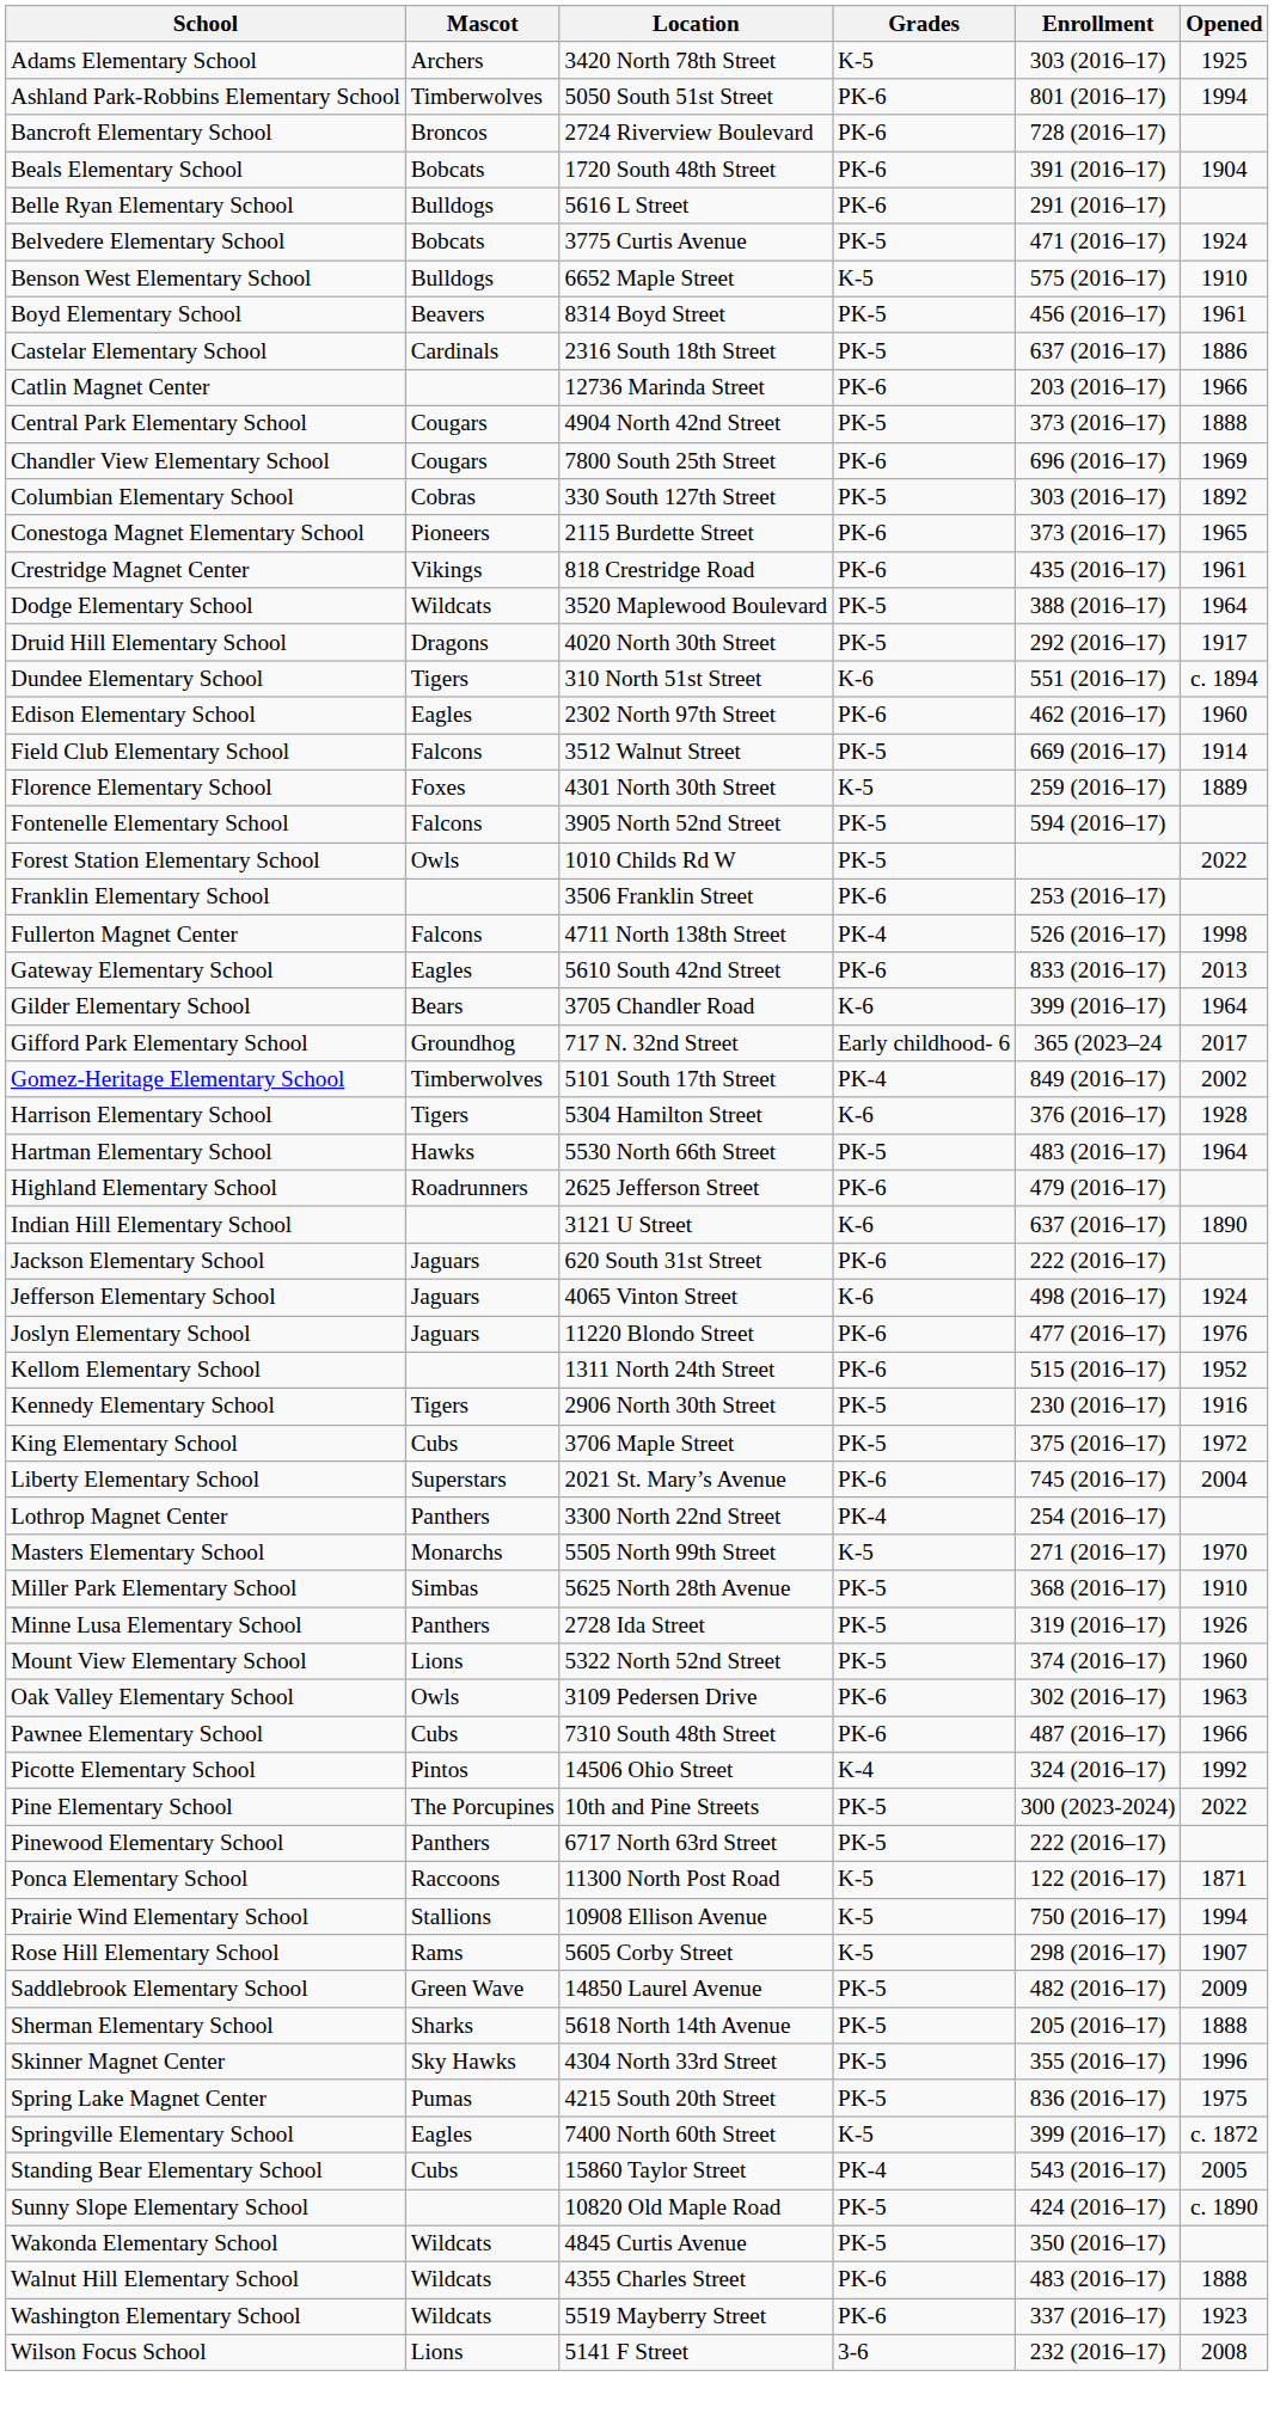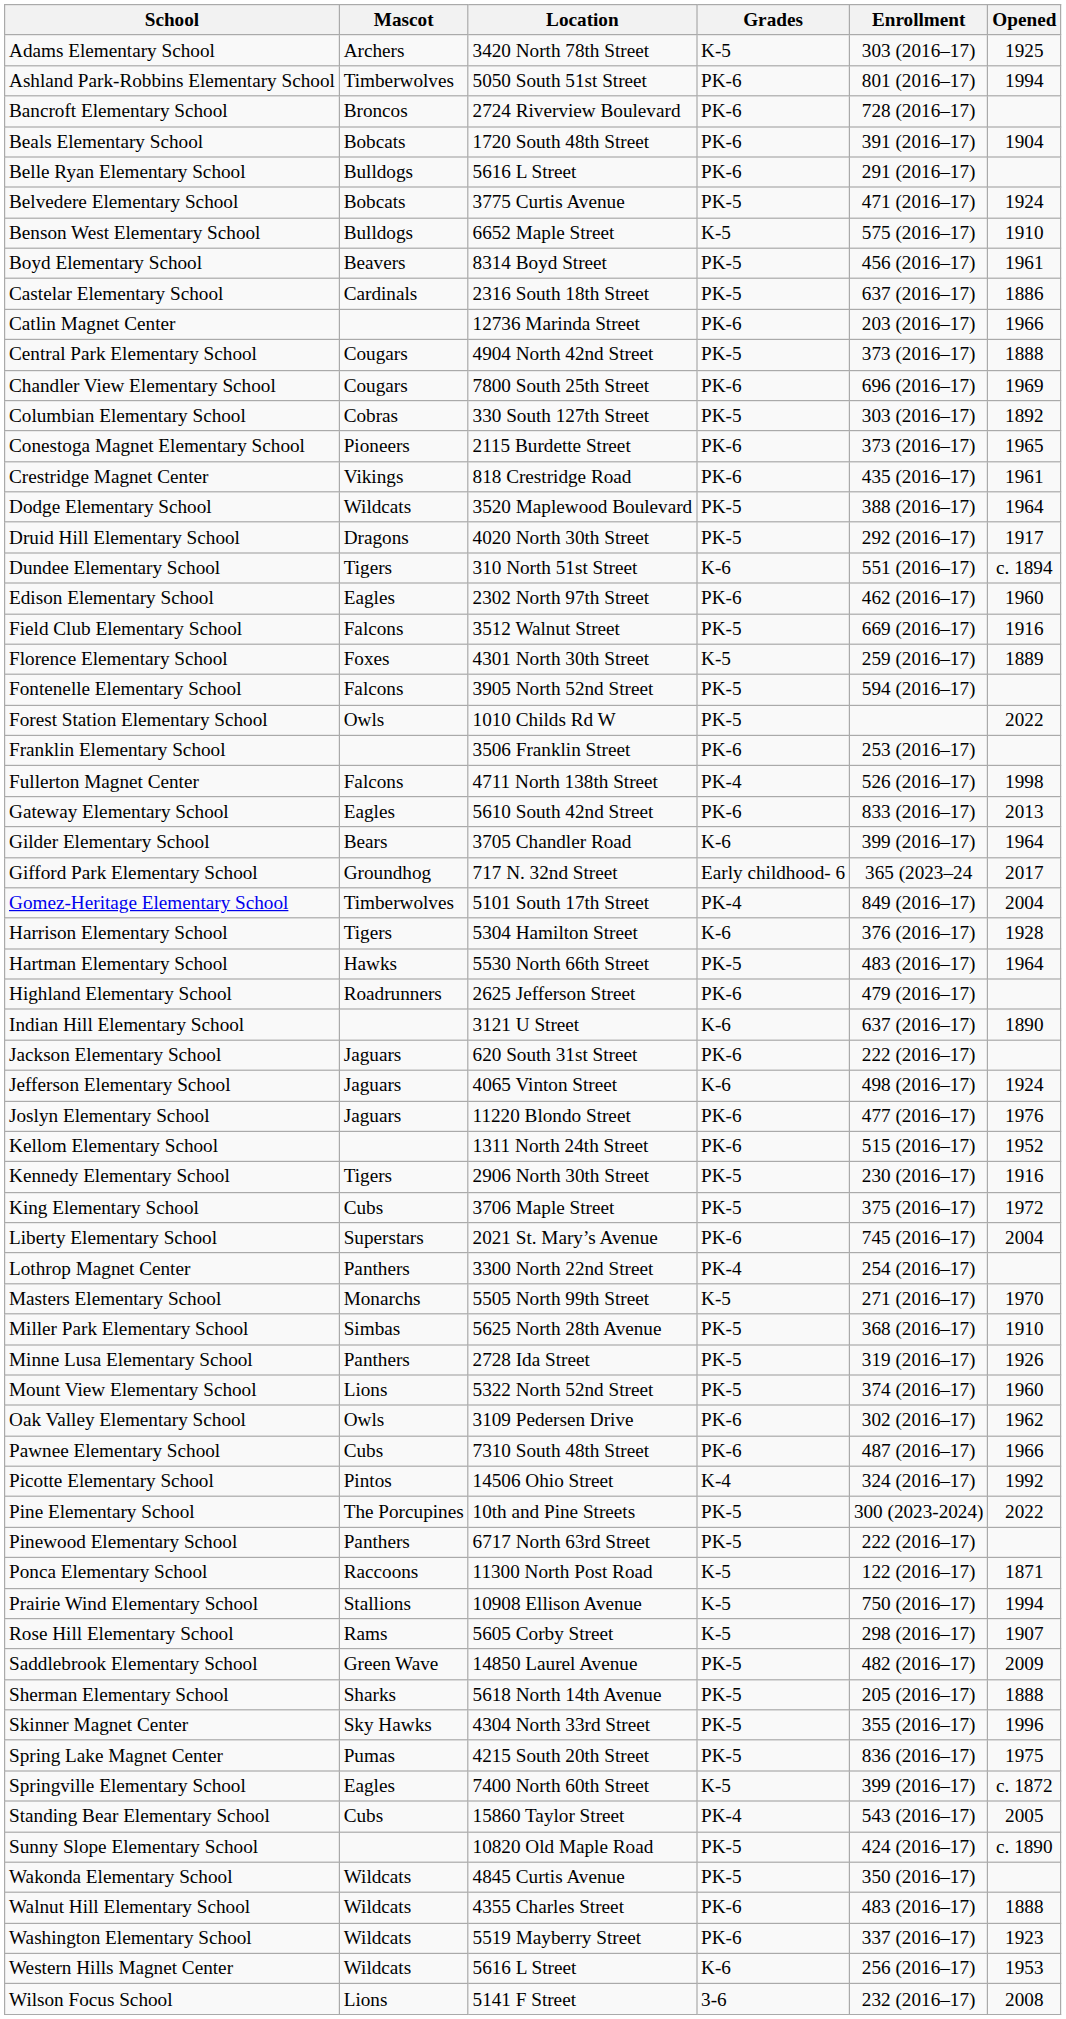 <table class="wikitable sortable">
 <tr>
 <th><strong>School</strong></th>
 <th><strong>Mascot</strong></th>
 <th><strong>Location</strong></th>
 <th><strong>Grades</strong></th>
 <th><strong>Enrollment</strong></th>
 <th><strong>Opened</strong></th>
 </tr>
 <tr>
 <td>Adams Elementary School</td>
 <td>Archers</td>
 <td>3420 North 78th Street</td>
 <td>K-5</td>
 <td align=center>303 (2016–17)</td>
 <td align=center>1925</td>
 </tr>
 <tr>
 <td>Ashland Park-Robbins Elementary School</td>
 <td>Timberwolves</td>
 <td>5050 South 51st Street</td>
 <td>PK-6</td>
 <td align=center>801 (2016–17)</td>
 <td align=center>1994</td>
 </tr>
 <tr>
 <td>Bancroft Elementary School</td>
 <td>Broncos</td>
 <td>2724 Riverview Boulevard</td>
 <td>PK-6</td>
 <td align=center>728 (2016–17)</td>
 <td align=center></td>
 </tr>
 <tr>
 <td>Beals Elementary School</td>
 <td>Bobcats</td>
 <td>1720 South 48th Street</td>
 <td>PK-6</td>
 <td align=center>391 (2016–17)</td>
 <td align=center>1904</td>
 </tr>
 <tr>
 <td>Belle Ryan Elementary School</td>
 <td>Bulldogs</td>
 <td>5616 L Street</td>
 <td>PK-6</td>
 <td align=center>291 (2016–17)</td>
 <td align=center></td>
 </tr>
 <tr>
 <td>Belvedere Elementary School</td>
 <td>Bobcats</td>
 <td>3775 Curtis Avenue</td>
 <td>PK-5</td>
 <td align=center>471 (2016–17)</td>
 <td align=center>1924</td>
 </tr>
 <tr>
 <td>Benson West Elementary School</td>
 <td>Bulldogs</td>
 <td>6652 Maple Street</td>
 <td>K-5</td>
 <td align=center>575 (2016–17)</td>
 <td align=center>1910</td>
 </tr>
 <tr>
 <td>Boyd Elementary School</td>
 <td>Beavers</td>
 <td>8314 Boyd Street</td>
 <td>PK-5</td>
 <td align=center>456 (2016–17)</td>
 <td align=center>1961</td>
 </tr>
 <tr>
 <td>Castelar Elementary School</td>
 <td>Cardinals</td>
 <td>2316 South 18th Street</td>
 <td>PK-5</td>
 <td align=center>637 (2016–17)</td>
 <td align=center>1886</td>
 </tr>
 <tr>
 <td>Catlin Magnet Center</td>
 <td></td>
 <td>12736 Marinda Street</td>
 <td>PK-6</td>
 <td align=center>203 (2016–17)</td>
 <td align=center>1966</td>
 </tr>
 <tr>
 <td>Central Park Elementary School</td>
 <td>Cougars</td>
 <td>4904 North 42nd Street</td>
 <td>PK-5</td>
 <td align=center>373 (2016–17)</td>
 <td align=center>1888</td>
 </tr>
 <tr>
 <td>Chandler View Elementary School</td>
 <td>Cougars</td>
 <td>7800 South 25th Street</td>
 <td>PK-6</td>
 <td align=center>696 (2016–17)</td>
 <td align=center>1969</td>
 </tr>
 <tr>
 <td>Columbian Elementary School</td>
 <td>Cobras</td>
 <td>330 South 127th Street</td>
 <td>PK-5</td>
 <td align=center>303 (2016–17)</td>
 <td align=center>1892</td>
 </tr>
 <tr>
 <td>Conestoga Magnet Elementary School</td>
 <td>Pioneers</td>
 <td>2115 Burdette Street</td>
 <td>PK-6</td>
 <td align=center>373 (2016–17)</td>
 <td align=center>1965</td>
 </tr>
 <tr>
 <td>Crestridge Magnet Center</td>
 <td>Vikings</td>
 <td>818 Crestridge Road</td>
 <td>PK-6</td>
 <td align=center>435 (2016–17)</td>
 <td align=center>1961</td>
 </tr>
 <tr>
 <td>Dodge Elementary School</td>
 <td>Wildcats</td>
 <td>3520 Maplewood Boulevard</td>
 <td>PK-5</td>
 <td align=center>388 (2016–17)</td>
 <td align=center>1964</td>
 </tr>
 <tr>
 <td>Druid Hill Elementary School</td>
 <td>Dragons</td>
 <td>4020 North 30th Street</td>
 <td>PK-5</td>
 <td align=center>292 (2016–17)</td>
 <td align=center>1917</td>
 </tr>
 <tr>
 <td>Dundee Elementary School</td>
 <td>Tigers</td>
 <td>310 North 51st Street</td>
 <td>K-6</td>
 <td align=center>551 (2016–17)</td>
 <td align=center>c. 1894</td>
 </tr>
 <tr>
 <td>Edison Elementary School</td>
 <td>Eagles</td>
 <td>2302 North 97th Street</td>
 <td>PK-6</td>
 <td align=center>462 (2016–17)</td>
 <td align=center>1960</td>
 </tr>
 <tr>
 <td>Field Club Elementary School</td>
 <td>Falcons</td>
 <td>3512 Walnut Street</td>
 <td>PK-5</td>
 <td align=center>669 (2016–17)</td>
-<td align=center>1914</td>
+<td align=center>1916</td>
 </tr>
 <tr>
 <td>Florence Elementary School</td>
 <td>Foxes</td>
 <td>4301 North 30th Street</td>
 <td>K-5</td>
 <td align=center>259 (2016–17)</td>
 <td align=center>1889</td>
 </tr>
 <tr>
 <td>Fontenelle Elementary School</td>
 <td>Falcons</td>
 <td>3905 North 52nd Street</td>
 <td>PK-5</td>
 <td align=center>594 (2016–17)</td>
 <td align=center></td>
 </tr>
 <tr>
 <td>Forest Station Elementary School</td>
 <td>Owls</td>
 <td>1010 Childs Rd W</td>
 <td>PK-5</td>
 <td align=center></td>
 <td align=center>2022</td>
 </tr>
 <tr>
 <td>Franklin Elementary School</td>
 <td></td>
 <td>3506 Franklin Street</td>
 <td>PK-6</td>
 <td align=center>253 (2016–17)</td>
 <td align=center></td>
 </tr>
 <tr>
 <td>Fullerton Magnet Center</td>
 <td>Falcons</td>
 <td>4711 North 138th Street</td>
 <td>PK-4</td>
 <td align=center>526 (2016–17)</td>
 <td align=center>1998</td>
 </tr>
 <tr>
 <td>Gateway Elementary School</td>
 <td>Eagles</td>
 <td>5610 South 42nd Street</td>
 <td>PK-6</td>
 <td align=center>833 (2016–17)</td>
 <td align=center>2013</td>
 </tr>
 <tr>
 <td>Gilder Elementary School</td>
 <td>Bears</td>
 <td>3705 Chandler Road</td>
 <td>K-6</td>
 <td align=center>399 (2016–17)</td>
 <td align=center>1964</td>
 </tr>
 <tr>
 <td>Gifford Park Elementary School</td>
 <td>Groundhog</td>
 <td>717 N. 32nd Street</td>
 <td>Early childhood- 6</td>
 <td align=center>365 (2023–24</td>
 <td align=center>2017</td>
 </tr>
 <tr>
 <td><a href='#'>Gomez-Heritage Elementary School</a></td>
 <td>Timberwolves</td>
 <td>5101 South 17th Street</td>
 <td>PK-4</td>
 <td align=center>849 (2016–17)</td>
-<td align=center>2002</td>
+<td align=center>2004</td>
 </tr>
 <tr>
 <td>Harrison Elementary School</td>
 <td>Tigers</td>
 <td>5304 Hamilton Street</td>
 <td>K-6</td>
 <td align=center>376 (2016–17)</td>
 <td align=center>1928</td>
 </tr>
 <tr>
 <td>Hartman Elementary School</td>
 <td>Hawks</td>
 <td>5530 North 66th Street</td>
 <td>PK-5</td>
 <td align=center>483 (2016–17)</td>
 <td align=center>1964</td>
 </tr>
 <tr>
 <td>Highland Elementary School</td>
 <td>Roadrunners</td>
 <td>2625 Jefferson Street</td>
 <td>PK-6</td>
 <td align=center>479 (2016–17)</td>
 <td align=center></td>
 </tr>
 <tr>
 <td>Indian Hill Elementary School</td>
 <td></td>
 <td>3121 U Street</td>
 <td>K-6</td>
 <td align=center>637 (2016–17)</td>
 <td align=center>1890</td>
 </tr>
 <tr>
 <td>Jackson Elementary School</td>
 <td>Jaguars</td>
 <td>620 South 31st Street</td>
 <td>PK-6</td>
 <td align=center>222 (2016–17)</td>
 <td align=center></td>
 </tr>
 <tr>
 <td>Jefferson Elementary School</td>
 <td>Jaguars</td>
 <td>4065 Vinton Street</td>
 <td>K-6</td>
 <td align=center>498 (2016–17)</td>
 <td align=center>1924</td>
 </tr>
 <tr>
 <td>Joslyn Elementary School</td>
 <td>Jaguars</td>
 <td>11220 Blondo Street</td>
 <td>PK-6</td>
 <td align=center>477 (2016–17)</td>
 <td align=center>1976</td>
 </tr>
 <tr>
 <td>Kellom Elementary School</td>
 <td></td>
 <td>1311 North 24th Street</td>
 <td>PK-6</td>
 <td align=center>515 (2016–17)</td>
 <td align=center>1952</td>
 </tr>
 <tr>
 <td>Kennedy Elementary School</td>
 <td>Tigers</td>
 <td>2906 North 30th Street</td>
 <td>PK-5</td>
 <td align=center>230 (2016–17)</td>
 <td align=center>1916</td>
 </tr>
 <tr>
 <td>King Elementary School</td>
 <td>Cubs</td>
 <td>3706 Maple Street</td>
 <td>PK-5</td>
 <td align=center>375 (2016–17)</td>
 <td align=center>1972</td>
 </tr>
 <tr>
 <td>Liberty Elementary School</td>
 <td>Superstars</td>
 <td>2021 St. Mary’s Avenue</td>
 <td>PK-6</td>
 <td align=center>745 (2016–17)</td>
 <td align=center>2004</td>
 </tr>
 <tr>
 <td>Lothrop Magnet Center</td>
 <td>Panthers</td>
 <td>3300 North 22nd Street</td>
 <td>PK-4</td>
 <td align=center>254 (2016–17)</td>
 <td align=center></td>
 </tr>
 <tr>
 <td>Masters Elementary School</td>
 <td>Monarchs</td>
 <td>5505 North 99th Street</td>
 <td>K-5</td>
 <td align=center>271 (2016–17)</td>
 <td align=center>1970</td>
 </tr>
 <tr>
 <td>Miller Park Elementary School</td>
 <td>Simbas</td>
 <td>5625 North 28th Avenue</td>
 <td>PK-5</td>
 <td align=center>368 (2016–17)</td>
 <td align=center>1910</td>
 </tr>
 <tr>
 <td>Minne Lusa Elementary School</td>
 <td>Panthers</td>
 <td>2728 Ida Street</td>
 <td>PK-5</td>
 <td align=center>319 (2016–17)</td>
 <td align=center>1926</td>
 </tr>
 <tr>
 <td>Mount View Elementary School</td>
 <td>Lions</td>
 <td>5322 North 52nd Street</td>
 <td>PK-5</td>
 <td align=center>374 (2016–17)</td>
 <td align=center>1960</td>
 </tr>
 <tr>
 <td>Oak Valley Elementary School</td>
 <td>Owls</td>
 <td>3109 Pedersen Drive</td>
 <td>PK-6</td>
 <td align=center>302 (2016–17)</td>
-<td align=center>1963</td>
+<td align=center>1962</td>
 </tr>
 <tr>
 <td>Pawnee Elementary School</td>
 <td>Cubs</td>
 <td>7310 South 48th Street</td>
 <td>PK-6</td>
 <td align=center>487 (2016–17)</td>
 <td align=center>1966</td>
 </tr>
 <tr>
 <td>Picotte Elementary School</td>
 <td>Pintos</td>
 <td>14506 Ohio Street</td>
 <td>K-4</td>
 <td align=center>324 (2016–17)</td>
 <td align=center>1992</td>
 </tr>
 <tr>
 <td>Pine Elementary School</td>
 <td>The Porcupines</td>
 <td>10th and Pine Streets</td>
 <td>PK-5</td>
 <td align=center>300 (2023-2024)</td>
 <td align=center>2022</td>
 </tr>
 <tr>
 <td>Pinewood Elementary School</td>
 <td>Panthers</td>
 <td>6717 North 63rd Street</td>
 <td>PK-5</td>
 <td align=center>222 (2016–17)</td>
 <td align=center></td>
 </tr>
 <tr>
 <td>Ponca Elementary School</td>
 <td>Raccoons</td>
 <td>11300 North Post Road</td>
 <td>K-5</td>
 <td align=center>122 (2016–17)</td>
 <td align=center>1871</td>
 </tr>
 <tr>
 <td>Prairie Wind Elementary School</td>
 <td>Stallions</td>
 <td>10908 Ellison Avenue</td>
 <td>K-5</td>
 <td align=center>750 (2016–17)</td>
 <td align=center>1994</td>
 </tr>
 <tr>
 <td>Rose Hill Elementary School</td>
 <td>Rams</td>
 <td>5605 Corby Street</td>
 <td>K-5</td>
 <td align=center>298 (2016–17)</td>
 <td align=center>1907</td>
 </tr>
 <tr>
 <td>Saddlebrook Elementary School</td>
 <td>Green Wave</td>
 <td>14850 Laurel Avenue</td>
 <td>PK-5</td>
 <td align=center>482 (2016–17)</td>
 <td align=center>2009</td>
 </tr>
 <tr>
 <td>Sherman Elementary School</td>
 <td>Sharks</td>
 <td>5618 North 14th Avenue</td>
 <td>PK-5</td>
 <td align=center>205 (2016–17)</td>
 <td align=center>1888</td>
 </tr>
 <tr>
 <td>Skinner Magnet Center</td>
 <td>Sky Hawks</td>
 <td>4304 North 33rd Street</td>
 <td>PK-5</td>
 <td align=center>355 (2016–17)</td>
 <td align=center>1996</td>
 </tr>
 <tr>
 <td>Spring Lake Magnet Center</td>
 <td>Pumas</td>
 <td>4215 South 20th Street</td>
 <td>PK-5</td>
 <td align=center>836 (2016–17)</td>
 <td align=center>1975</td>
 </tr>
 <tr>
 <td>Springville Elementary School</td>
 <td>Eagles</td>
 <td>7400 North 60th Street</td>
 <td>K-5</td>
 <td align=center>399 (2016–17)</td>
 <td align=center>c. 1872</td>
 </tr>
 <tr>
 <td>Standing Bear Elementary School</td>
 <td>Cubs</td>
 <td>15860 Taylor Street</td>
 <td>PK-4</td>
 <td align=center>543 (2016–17)</td>
 <td align=center>2005</td>
 </tr>
 <tr>
 <td>Sunny Slope Elementary School</td>
 <td></td>
 <td>10820 Old Maple Road</td>
 <td>PK-5</td>
 <td align=center>424 (2016–17)</td>
 <td align=center>c. 1890</td>
 </tr>
 <tr>
 <td>Wakonda Elementary School</td>
 <td>Wildcats</td>
 <td>4845 Curtis Avenue</td>
 <td>PK-5</td>
 <td align=center>350 (2016–17)</td>
 <td align=center></td>
 </tr>
 <tr>
 <td>Walnut Hill Elementary School</td>
 <td>Wildcats</td>
 <td>4355 Charles Street</td>
 <td>PK-6</td>
 <td align=center>483 (2016–17)</td>
 <td align=center>1888</td>
 </tr>
 <tr>
 <td>Washington Elementary School</td>
 <td>Wildcats</td>
 <td>5519 Mayberry Street</td>
 <td>PK-6</td>
 <td align=center>337 (2016–17)</td>
 <td align=center>1923</td>
 </tr>
 <tr>
+<td>Western Hills Magnet Center</td>
+<td>Wildcats</td>
+<td>5616 L Street</td>
+<td>K-6</td>
+<td align=center>256 (2016–17)</td>
+<td align=center>1953</td>
+</tr>
+<tr>
 <td>Wilson Focus School</td>
 <td>Lions</td>
 <td>5141 F Street</td>
 <td>3-6</td>
 <td align=center>232 (2016–17)</td>
 <td align=center>2008</td>
 </tr>
 </table>
